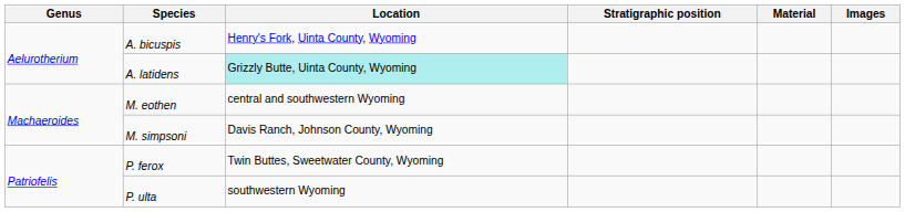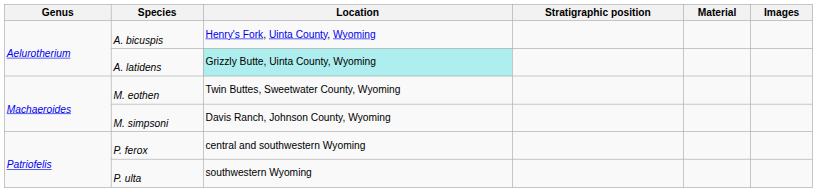 <table class="wikitable sortable"  style="margin:auto; width:100%;">
 <tr>
 <th>Genus</th>
 <th>Species</th>
 <th>Location</th>
 <th>Stratigraphic position</th>
 <th>Material</th>
 <th>Images</th>
 </tr>
 <tr>
 <td rowspan=2><br><em><a href='#'>Aelurotherium</a></em></td>
 <td><br><em>A. bicuspis</em></td>
 <td><a href='#'>Henry's Fork</a>, <a href='#'>Uinta County</a>, <a href='#'>Wyoming</a></td>
 <td></td>
 <td></td>
 <td></td>
 </tr>
 <tr>
 <td><br><em>A. latidens</em></td>
 <td style="background: paleturquoise;">Grizzly Butte, Uinta County, Wyoming</td>
 <td></td>
 <td></td>
 <td></td>
 </tr>
 <tr>
 <td rowspan=2><br><em><a href='#'>Machaeroides</a></em></td>
 <td><br><em>M. eothen</em></td>
-<td>central and southwestern Wyoming</td>
+<td>Twin Buttes, Sweetwater County, Wyoming</td>
 <td></td>
 <td></td>
 <td></td>
 </tr>
 <tr>
 <td><br><em>M. simpsoni</em></td>
 <td>Davis Ranch, Johnson County, Wyoming</td>
 <td></td>
 <td></td>
 <td></td>
 </tr>
 <tr>
 <td rowspan=2><br><em><a href='#'>Patriofelis</a></em></td>
 <td><br><em>P. ferox</em></td>
-<td>Twin Buttes, Sweetwater County, Wyoming</td>
+<td>central and southwestern Wyoming</td>
 <td></td>
 <td></td>
 <td></td>
 </tr>
 <tr>
 <td><br><em>P. ulta</em></td>
 <td>southwestern Wyoming</td>
 <td></td>
 <td></td>
 <td></td>
 </tr>
 </table>
